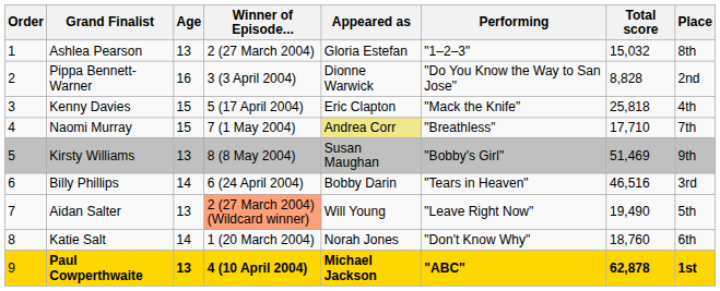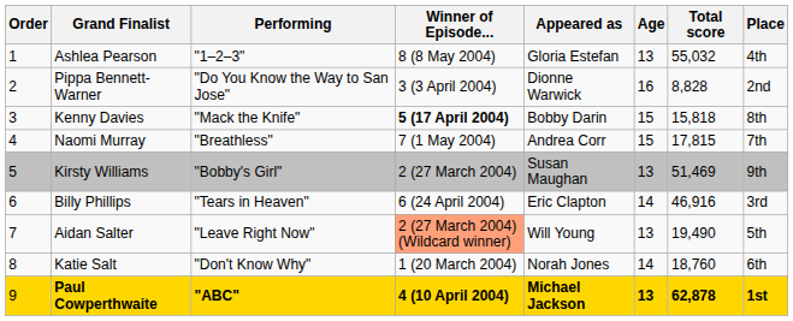 <table class="wikitable sortable">
 <tr>
 <th>Order</th>
 <th>Grand Finalist</th>
-<th>Age</th>
+<th>Performing</th>
 <th>Winner of Episode...</th>
 <th>Appeared as</th>
-<th>Performing</th>
+<th>Age</th>
 <th>Total score</th>
 <th>Place</th>
 </tr>
 <tr>
 <td>1</td>
 <td>Ashlea Pearson</td>
+<td>"1–2–3"</td>
+<td>8 (8 May 2004)</td>
+<td>Gloria Estefan</td>
 <td>13</td>
-<td>2 (27 March 2004)</td>
-<td>Gloria Estefan</td>
-<td>"1–2–3"</td>
-<td>15,032</td>
-<td>8th</td>
+<td>55,032</td>
+<td>4th</td>
 </tr>
 <tr>
 <td>2</td>
 <td>Pippa Bennett-Warner</td>
-<td>16</td>
+<td>"Do You Know the Way to San Jose"</td>
 <td>3 (3 April 2004)</td>
 <td>Dionne Warwick</td>
-<td>"Do You Know the Way to San Jose"</td>
+<td>16</td>
 <td>8,828</td>
 <td>2nd</td>
 </tr>
 <tr>
 <td>3</td>
 <td>Kenny Davies</td>
+<td>"Mack the Knife"</td>
+<td><strong>5 (17 April 2004)</strong></td>
+<td>Bobby Darin</td>
 <td>15</td>
-<td>5 (17 April 2004)</td>
-<td>Eric Clapton</td>
-<td>"Mack the Knife"</td>
-<td>25,818</td>
-<td>4th</td>
+<td>15,818</td>
+<td>8th</td>
 </tr>
 <tr>
 <td>4</td>
 <td>Naomi Murray</td>
+<td>"Breathless"</td>
+<td>7 (1 May 2004)</td>
+<td>Andrea Corr</td>
 <td>15</td>
-<td>7 (1 May 2004)</td>
-<td style="background: khaki;">Andrea Corr</td>
-<td>"Breathless"</td>
-<td>17,710</td>
+<td>17,815</td>
 <td>7th</td>
 </tr>
 <tr style="background:silver;">
 <td>5</td>
 <td>Kirsty Williams</td>
+<td>"Bobby's Girl"</td>
+<td>2 (27 March 2004)</td>
+<td>Susan Maughan</td>
 <td>13</td>
-<td>8 (8 May 2004)</td>
-<td>Susan Maughan</td>
-<td>"Bobby's Girl"</td>
 <td>51,469</td>
 <td>9th</td>
 </tr>
 <tr>
 <td>6</td>
 <td>Billy Phillips</td>
+<td>"Tears in Heaven"</td>
+<td>6 (24 April 2004)</td>
+<td>Eric Clapton</td>
 <td>14</td>
-<td>6 (24 April 2004)</td>
-<td>Bobby Darin</td>
-<td>"Tears in Heaven"</td>
-<td>46,516</td>
+<td>46,916</td>
 <td>3rd</td>
 </tr>
 <tr>
 <td>7</td>
 <td>Aidan Salter</td>
-<td>13</td>
+<td>"Leave Right Now"</td>
 <td style="background: lightsalmon;">2 (27 March 2004)<br>(Wildcard winner)</td>
 <td>Will Young</td>
-<td>"Leave Right Now"</td>
+<td>13</td>
 <td>19,490</td>
 <td>5th</td>
 </tr>
 <tr>
 <td>8</td>
 <td>Katie Salt</td>
-<td>14</td>
+<td>"Don't Know Why"</td>
 <td>1 (20 March 2004)</td>
 <td>Norah Jones</td>
-<td>"Don't Know Why"</td>
+<td>14</td>
 <td>18,760</td>
 <td>6th</td>
 </tr>
 <tr style="background:gold;">
 <td>9</td>
 <td><strong>Paul Cowperthwaite</strong></td>
-<td><strong>13</strong></td>
+<td><strong>"ABC"</strong></td>
 <td><strong>4 (10 April 2004)</strong></td>
 <td><strong>Michael Jackson</strong></td>
-<td><strong>"ABC"</strong></td>
+<td><strong>13</strong></td>
 <td><strong>62,878</strong></td>
 <td><strong>1st</strong></td>
 </tr>
 </table>
